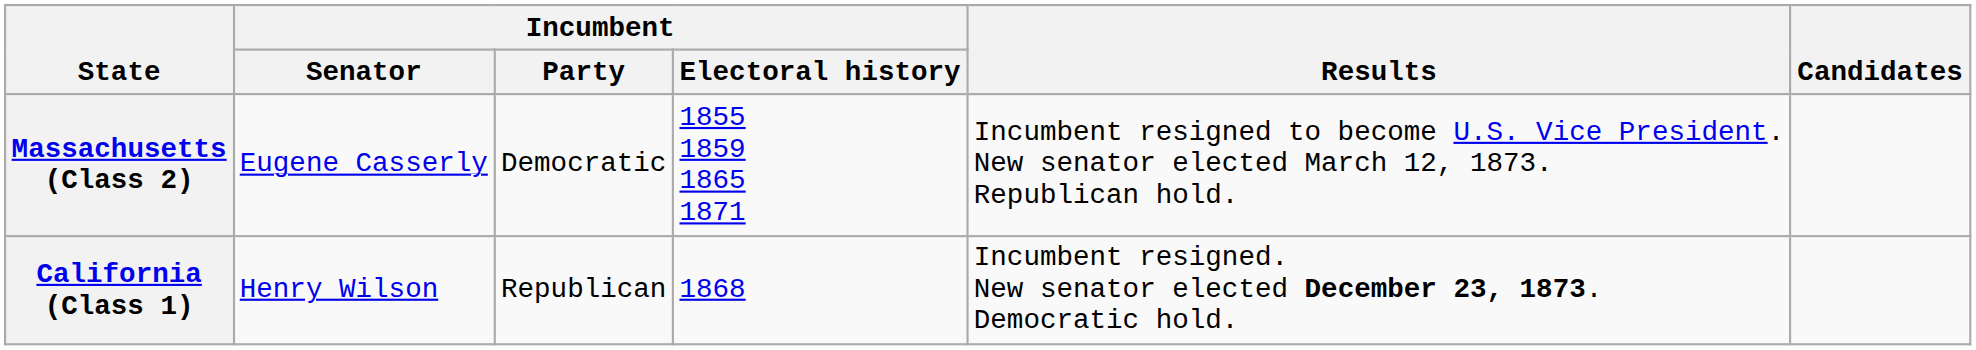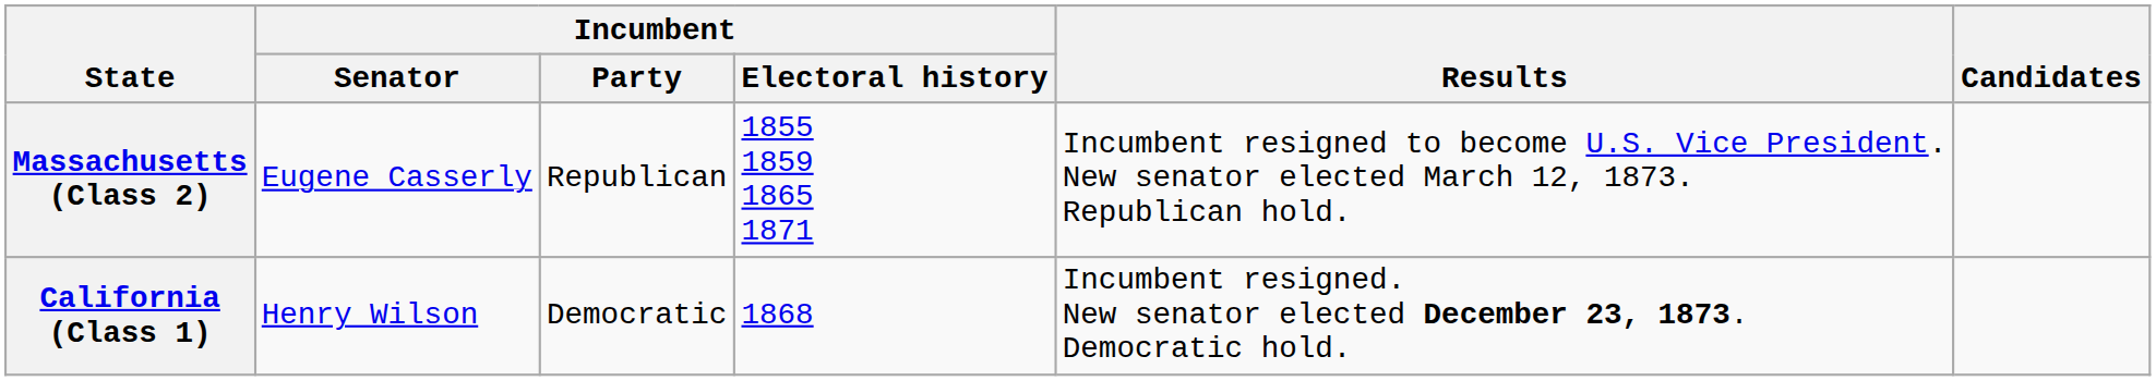 <table class=wikitable>
 <tr valign=bottom>
 <th rowspan=2>State</th>
 <th colspan=3>Incumbent</th>
 <th rowspan=2>Results</th>
 <th rowspan=2>Candidates</th>
 </tr>
 <tr valign=bottom>
 <th>Senator</th>
 <th>Party</th>
 <th>Electoral history</th>
 </tr>
 <tr>
 <th><a href='#'>Massachusetts</a><br>(Class 2)</th>
 <td><a href='#'>Eugene Casserly</a></td>
-<td>Democratic</td>
+<td>Republican</td>
 <td><a href='#'>1855 </a><br><a href='#'>1859</a><br><a href='#'>1865</a><br><a href='#'>1871</a></td>
 <td>Incumbent resigned to become <a href='#'>U.S. Vice President</a>.<br>New senator elected March 12, 1873.<br>Republican hold.</td>
 <td nowrap></td>
 </tr>
 <tr>
 <th><a href='#'>California</a><br>(Class 1)</th>
 <td><a href='#'>Henry Wilson</a></td>
-<td>Republican</td>
+<td>Democratic</td>
 <td><a href='#'>1868</a></td>
 <td>Incumbent resigned.<br>New senator elected <strong>December 23, 1873</strong>.<br>Democratic hold.</td>
 <td nowrap></td>
 </tr>
 </table>
